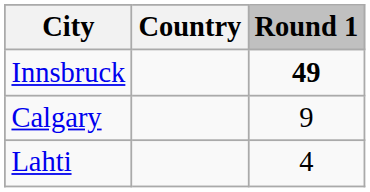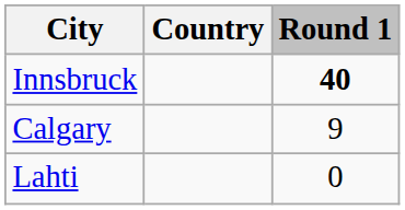 <table class="wikitable">
 <tr>
 <th>City</th>
 <th>Country</th>
 <td style="background:silver;"><strong>Round 1</strong></td>
 </tr>
 <tr>
 <td><a href='#'>Innsbruck</a></td>
 <td></td>
-<td style="text-align:center;"><strong>49</strong></td>
+<td style="text-align:center;"><strong>40</strong></td>
 </tr>
 <tr>
 <td><a href='#'>Calgary</a></td>
 <td></td>
 <td style="text-align:center;">9</td>
 </tr>
 <tr>
 <td><a href='#'>Lahti</a></td>
 <td></td>
-<td style="text-align:center;">4</td>
+<td style="text-align:center;">0</td>
 </tr>
 </table>
